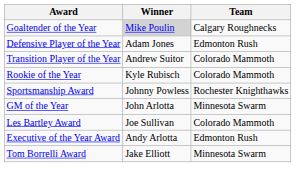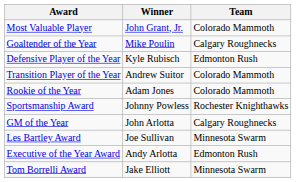 <table class="wikitable">
 <tr>
 <th>Award</th>
 <th>Winner</th>
 <th>Team</th>
 </tr>
 <tr>
+<td><a href='#'>Most Valuable Player</a></td>
+<td><a href='#'>John Grant, Jr.</a></td>
+<td>Colorado Mammoth</td>
+</tr>
+<tr>
 <td><a href='#'>Goaltender of the Year</a></td>
-<td style="background: lightgrey;"><a href='#'>Mike Poulin</a></td>
+<td><a href='#'>Mike Poulin</a></td>
 <td>Calgary Roughnecks</td>
 </tr>
 <tr>
 <td><a href='#'>Defensive Player of the Year</a></td>
-<td>Adam Jones</td>
+<td>Kyle Rubisch</td>
 <td>Edmonton Rush</td>
 </tr>
 <tr>
 <td><a href='#'>Transition Player of the Year</a></td>
 <td>Andrew Suitor</td>
 <td>Colorado Mammoth</td>
 </tr>
 <tr>
 <td><a href='#'>Rookie of the Year</a></td>
-<td>Kyle Rubisch</td>
+<td>Adam Jones</td>
 <td>Colorado Mammoth</td>
 </tr>
 <tr>
 <td><a href='#'>Sportsmanship Award</a></td>
 <td>Johnny Powless</td>
 <td>Rochester Knighthawks</td>
 </tr>
 <tr>
 <td><a href='#'>GM of the Year</a></td>
 <td>John Arlotta</td>
-<td>Minnesota Swarm</td>
+<td>Calgary Roughnecks</td>
 </tr>
 <tr>
 <td><a href='#'>Les Bartley Award</a></td>
 <td>Joe Sullivan</td>
-<td>Colorado Mammoth</td>
+<td>Minnesota Swarm</td>
 </tr>
 <tr>
 <td><a href='#'>Executive of the Year Award</a></td>
 <td>Andy Arlotta</td>
 <td>Edmonton Rush</td>
 </tr>
 <tr>
 <td><a href='#'>Tom Borrelli Award</a></td>
 <td>Jake Elliott</td>
 <td>Minnesota Swarm</td>
 </tr>
 </table>
